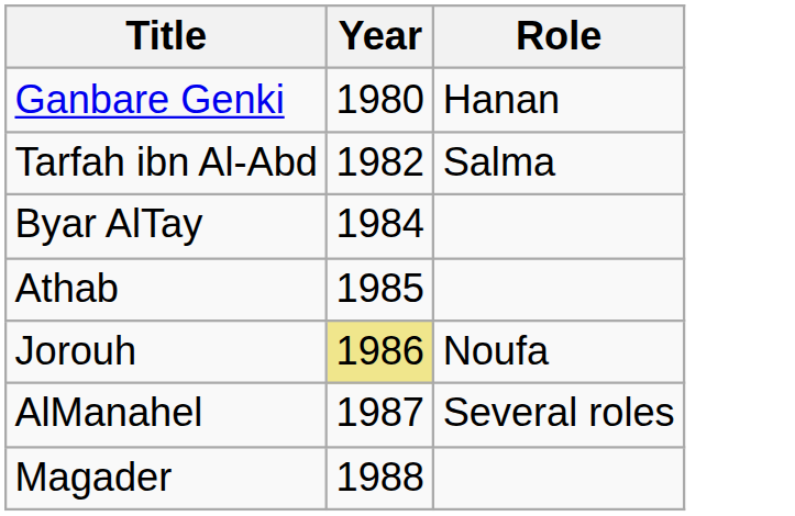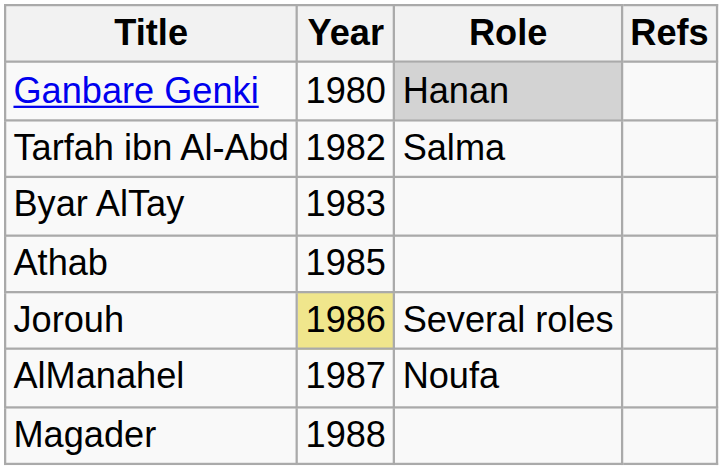 <table class="wikitable sortable">
 <tr>
 <th>Title</th>
 <th>Year</th>
 <th>Role</th>
+<th>Refs</th>
 </tr>
 <tr>
 <td><a href='#'>Ganbare Genki</a></td>
 <td align=center>1980</td>
-<td>Hanan</td>
+<td style="background: lightgrey;">Hanan</td>
+<td align=center></td>
 </tr>
 <tr>
 <td>Tarfah ibn Al-Abd</td>
 <td align=center>1982</td>
 <td>Salma</td>
+<td align=center></td>
 </tr>
 <tr>
 <td>Byar AlTay</td>
-<td align=center>1984</td>
+<td align=center>1983</td>
 <td></td>
+<td align=center></td>
 </tr>
 <tr>
 <td>Athab</td>
 <td align=center>1985</td>
 <td></td>
+<td align=center></td>
 </tr>
 <tr>
 <td>Jorouh</td>
 <td align=center style="background: khaki;">1986</td>
-<td>Noufa</td>
+<td>Several roles</td>
+<td align=center></td>
 </tr>
 <tr>
 <td>AlManahel</td>
 <td align=center>1987</td>
-<td>Several roles</td>
+<td>Noufa</td>
+<td align=center></td>
 </tr>
 <tr>
 <td>Magader</td>
 <td align=center>1988</td>
 <td></td>
+<td align=center></td>
 </tr>
 </table>
